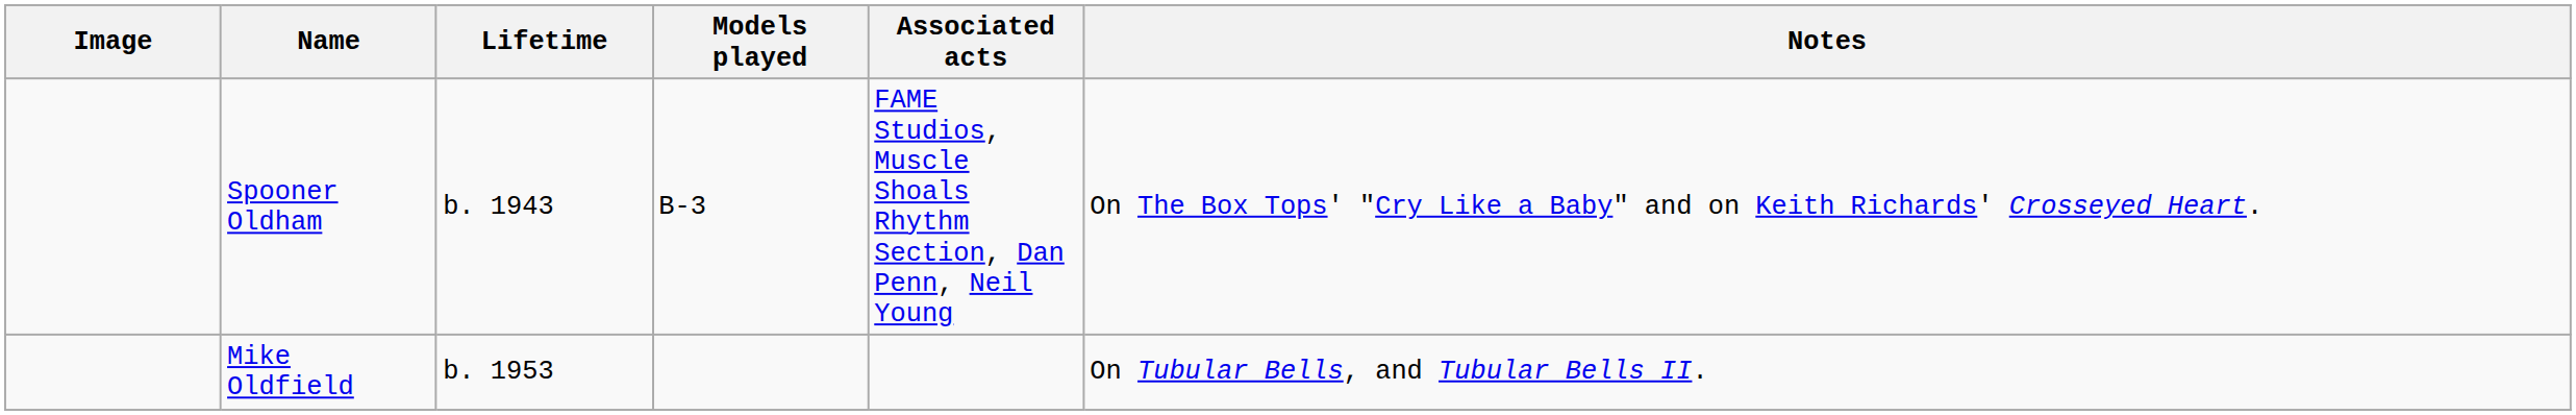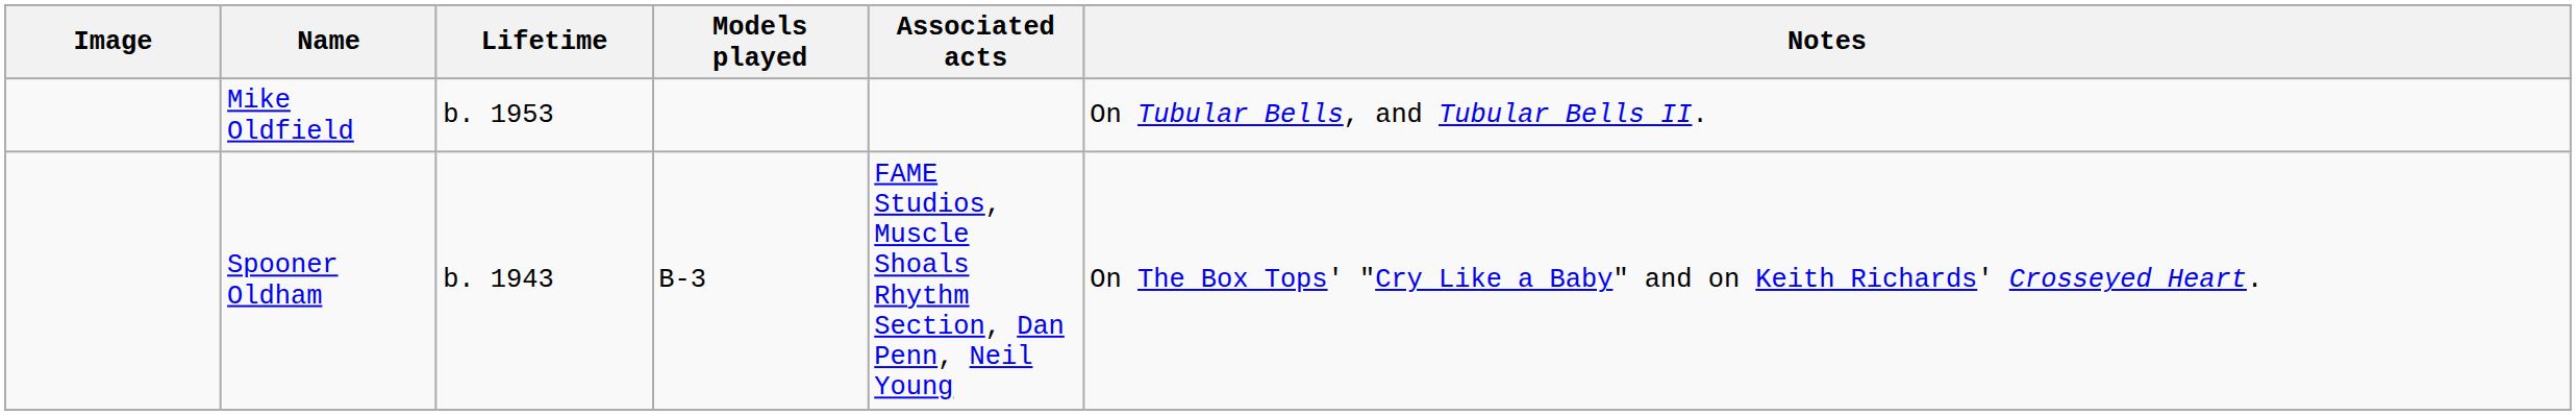 <table class="wikitable" style="width:100%">
 <tr>
 <th style="width:100px;">Image</th>
 <th style="width:100px;">Name</th>
 <th style="width:100px;">Lifetime</th>
 <th style="width:100px;">Models played</th>
 <th style="width:100px;">Associated acts</th>
 <th style="width:*;">Notes</th>
 </tr>
 <tr>
 <td></td>
+<td><a href='#'>Mike Oldfield</a></td>
+<td>b. 1953</td>
+<td></td>
+<td></td>
+<td>On <em><a href='#'>Tubular Bells</a></em>, and <em><a href='#'>Tubular Bells II</a></em>.</td>
+</tr>
+<tr>
+<td></td>
 <td><a href='#'>Spooner Oldham</a></td>
 <td>b. 1943</td>
 <td>B-3</td>
 <td><a href='#'>FAME Studios</a>, <a href='#'>Muscle Shoals Rhythm Section</a>, <a href='#'>Dan Penn</a>, <a href='#'>Neil Young</a></td>
 <td>On <a href='#'>The Box Tops</a>' "<a href='#'>Cry Like a Baby</a>" and on <a href='#'>Keith Richards</a>' <em><a href='#'>Crosseyed Heart</a></em>.</td>
 </tr>
-<tr>
-<td></td>
-<td><a href='#'>Mike Oldfield</a></td>
-<td>b. 1953</td>
-<td></td>
-<td></td>
-<td>On <em><a href='#'>Tubular Bells</a></em>, and <em><a href='#'>Tubular Bells II</a></em>.</td>
-</tr>
 </table>
